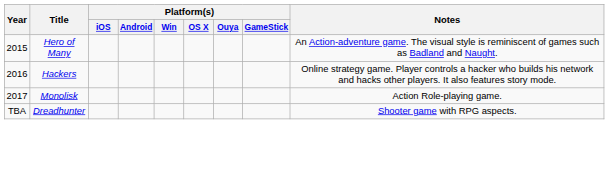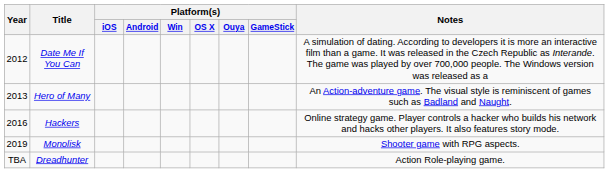 <table class="wikitable" style="text-align:center; font-size:85%; line-height:16px;">
 <tr>
 <th rowspan="2">Year</th>
 <th rowspan="2">Title</th>
 <th colspan="6">Platform(s)</th>
 <th rowspan="2">Notes</th>
 </tr>
 <tr>
 <th style="width:3em; font-size:90%"><a href='#'>iOS</a></th>
 <th style="width:3em; font-size:90%"><a href='#'>Android</a></th>
 <th style="width:3em; font-size:90%"><a href='#'>Win</a></th>
 <th style="width:3em; font-size:90%"><a href='#'>OS X</a></th>
 <th style="width:3em; font-size:90%"><a href='#'>Ouya</a></th>
 <th style="width:3em; font-size:90%"><a href='#'>GameStick</a></th>
 </tr>
 <tr>
-<td>2015</td>
+<td>2012</td>
+<td><em><a href='#'>Date Me If You Can</a></em></td>
+<td></td>
+<td></td>
+<td></td>
+<td></td>
+<td></td>
+<td></td>
+<td>A simulation of dating. According to developers it is more an interactive film than a game. It was released in the Czech Republic as <em>Interande</em>. The game was played by over 700,000 people. The Windows version was released as a </td>
+</tr>
+<tr>
+<td>2013</td>
 <td><em><a href='#'>Hero of Many</a></em></td>
 <td></td>
 <td></td>
 <td></td>
 <td></td>
 <td></td>
 <td></td>
 <td>An <a href='#'>Action-adventure game</a>. The visual style is reminiscent of games such as  <a href='#'>Badland</a> and <a href='#'>Naught</a>.</td>
 </tr>
 <tr>
 <td>2016</td>
 <td><em><a href='#'>Hackers</a></em></td>
 <td></td>
 <td></td>
 <td></td>
 <td></td>
 <td></td>
 <td></td>
 <td>Online strategy game. Player controls a hacker who builds his network and hacks other players. It also features story mode.</td>
 </tr>
 <tr>
-<td>2017</td>
+<td>2019</td>
 <td><em><a href='#'>Monolisk</a></em></td>
 <td></td>
 <td></td>
 <td></td>
 <td></td>
 <td></td>
 <td></td>
-<td>Action Role-playing game.</td>
+<td><a href='#'>Shooter game</a> with RPG aspects.</td>
 </tr>
 <tr>
 <td>TBA</td>
 <td><em><a href='#'>Dreadhunter</a></em></td>
 <td></td>
 <td></td>
 <td></td>
 <td></td>
 <td></td>
 <td></td>
-<td><a href='#'>Shooter game</a> with RPG aspects.</td>
+<td>Action Role-playing game.</td>
 </tr>
 </table>
